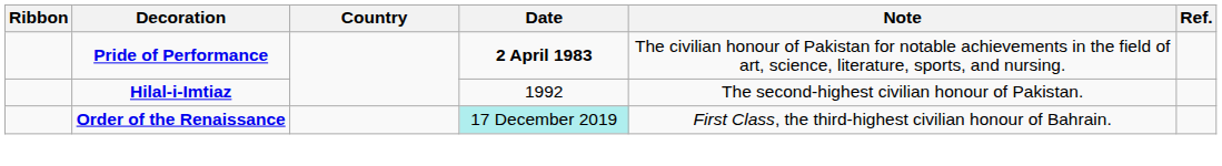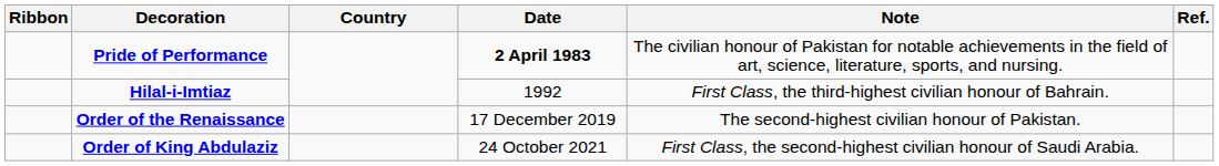 <table class="wikitable sortable" style="text-align:center;">
 <tr>
 <th>Ribbon</th>
 <th>Decoration</th>
 <th width="150px">Country</th>
 <th width="150px">Date</th>
 <th width="500px">Note</th>
 <th>Ref.</th>
 </tr>
 <tr>
 <td></td>
 <td><strong><a href='#'>Pride of Performance</a></strong></td>
 <td rowspan="2"></td>
 <td><strong>2 April 1983</strong></td>
 <td>The civilian honour of Pakistan for notable achievements in the field of art, science, literature, sports, and nursing.</td>
 <td></td>
 </tr>
 <tr>
 <td></td>
 <td><strong><a href='#'>Hilal-i-Imtiaz</a></strong></td>
 <td>1992</td>
-<td>The second-highest civilian honour of Pakistan.</td>
+<td><em>First Class</em>, the third-highest civilian honour of Bahrain.</td>
 <td></td>
 </tr>
 <tr>
 <td></td>
 <td><strong><a href='#'>Order of the Renaissance</a></strong></td>
 <td></td>
-<td style="background: paleturquoise;">17 December 2019</td>
-<td><em>First Class</em>, the third-highest civilian honour of Bahrain.</td>
+<td>17 December 2019</td>
+<td>The second-highest civilian honour of Pakistan.</td>
+<td></td>
+</tr>
+<tr>
+<td></td>
+<td><strong><a href='#'>Order of King Abdulaziz</a></strong></td>
+<td></td>
+<td>24 October 2021</td>
+<td><em>First Class</em>, the second-highest civilian honour of Saudi Arabia.</td>
 <td></td>
 </tr>
 </table>
